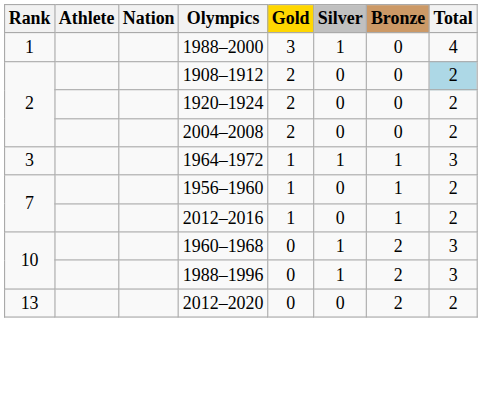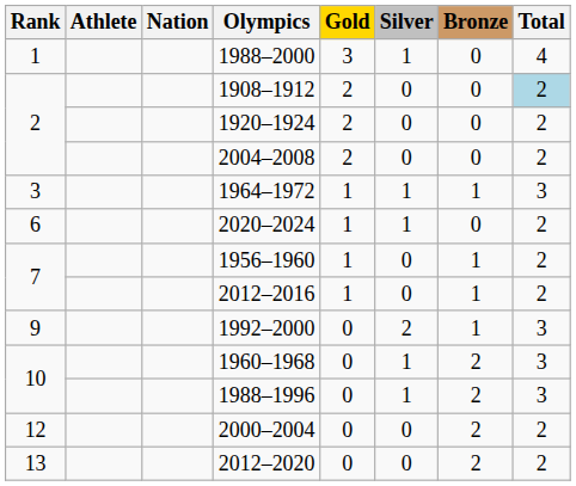 <table class="wikitable sortable" style="text-align:center">
 <tr>
 <th>Rank</th>
 <th>Athlete</th>
 <th>Nation</th>
 <th>Olympics</th>
 <th style="background-color:gold">Gold</th>
 <th style="background-color:silver">Silver</th>
 <th style="background-color:#cc9966">Bronze</th>
 <th>Total</th>
 </tr>
 <tr>
 <td>1</td>
 <td align=left></td>
 <td align=left><br></td>
 <td>1988–2000</td>
 <td>3</td>
 <td>1</td>
 <td>0</td>
 <td>4</td>
 </tr>
 <tr>
 <td rowspan=3>2</td>
 <td align=left></td>
 <td align=left></td>
 <td>1908–1912</td>
 <td>2</td>
 <td>0</td>
 <td>0</td>
 <td style="background: lightblue;">2</td>
 </tr>
 <tr>
 <td align=left></td>
 <td align=left></td>
 <td>1920–1924</td>
 <td>2</td>
 <td>0</td>
 <td>0</td>
 <td>2</td>
 </tr>
 <tr>
 <td align=left></td>
 <td align=left></td>
 <td>2004–2008</td>
 <td>2</td>
 <td>0</td>
 <td>0</td>
 <td>2</td>
 </tr>
 <tr>
 <td>3</td>
 <td align=left></td>
 <td align=left></td>
 <td>1964–1972</td>
 <td>1</td>
 <td>1</td>
 <td>1</td>
 <td>3</td>
 </tr>
 <tr>
+<td>6</td>
+<td align=left></td>
+<td align=left></td>
+<td>2020–2024</td>
+<td>1</td>
+<td>1</td>
+<td>0</td>
+<td>2</td>
+</tr>
+<tr>
 <td rowspan=2>7</td>
 <td align=left></td>
 <td align=left></td>
 <td>1956–1960</td>
 <td>1</td>
 <td>0</td>
 <td>1</td>
 <td>2</td>
 </tr>
 <tr>
 <td align=left></td>
 <td align=left></td>
 <td>2012–2016</td>
 <td>1</td>
 <td>0</td>
 <td>1</td>
 <td>2</td>
+</tr>
+<tr>
+<td>9</td>
+<td align=left></td>
+<td align=left></td>
+<td>1992–2000</td>
+<td>0</td>
+<td>2</td>
+<td>1</td>
+<td>3</td>
 </tr>
 <tr>
 <td rowspan=2>10</td>
 <td align=left></td>
 <td align=left></td>
 <td>1960–1968</td>
 <td>0</td>
 <td>1</td>
 <td>2</td>
 <td>3</td>
 </tr>
 <tr>
 <td align=left></td>
 <td align=left></td>
 <td>1988–1996</td>
 <td>0</td>
 <td>1</td>
 <td>2</td>
 <td>3</td>
 </tr>
 <tr>
+<td>12</td>
+<td align=left></td>
+<td align=left></td>
+<td>2000–2004</td>
+<td>0</td>
+<td>0</td>
+<td>2</td>
+<td>2</td>
+</tr>
+<tr>
 <td>13</td>
 <td align=left></td>
 <td align=left></td>
 <td>2012–2020</td>
 <td>0</td>
 <td>0</td>
 <td>2</td>
 <td>2</td>
 </tr>
 </table>
